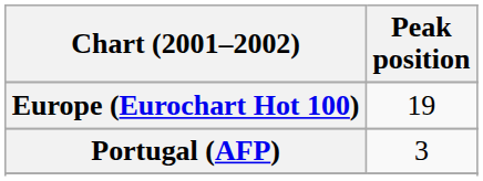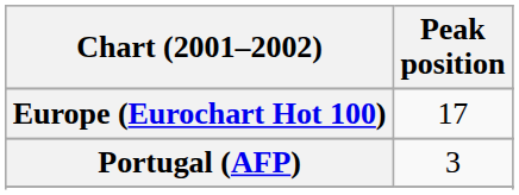 <table class="wikitable sortable plainrowheaders" style="text-align:center">
 <tr>
 <th>Chart (2001–2002)</th>
 <th>Peak<br>position</th>
 </tr>
 <tr>
 </tr>
 <tr>
 </tr>
 <tr>
 </tr>
 <tr>
 </tr>
 <tr>
 <th scope="row">Europe (<a href='#'>Eurochart Hot 100</a>)</th>
-<td>19</td>
+<td>17</td>
 </tr>
 <tr>
 </tr>
 <tr>
 </tr>
 <tr>
 </tr>
 <tr>
 </tr>
 <tr>
 </tr>
 <tr>
 </tr>
 <tr>
 </tr>
 <tr>
 <th scope="row">Portugal (<a href='#'>AFP</a>)</th>
 <td>3</td>
 </tr>
 <tr>
 </tr>
 <tr>
 </tr>
 <tr>
 </tr>
 <tr>
 </tr>
 <tr>
 </tr>
 </table>
